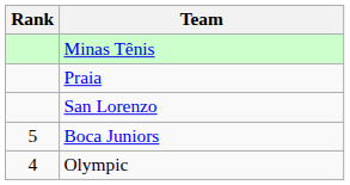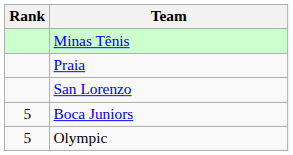 <table class="wikitable" style="text-align: center;">
 <tr>
 <th width=40>Rank</th>
 <th width=240>Team</th>
 </tr>
 <tr bgcolor=#ccffcc>
 <td></td>
 <td align=left> <a href='#'>Minas Tênis</a></td>
 </tr>
 <tr>
 <td></td>
 <td align=left> <a href='#'>Praia</a></td>
 </tr>
 <tr>
 <td></td>
 <td align=left> <a href='#'>San Lorenzo</a></td>
 </tr>
 <tr>
 <td>5</td>
 <td align=left> <a href='#'>Boca Juniors</a></td>
 </tr>
 <tr>
-<td>4</td>
+<td>5</td>
 <td align=left> Olympic</td>
 </tr>
 </table>
